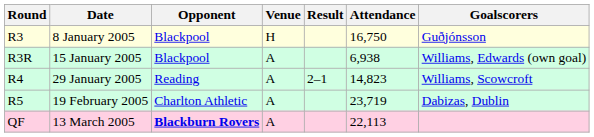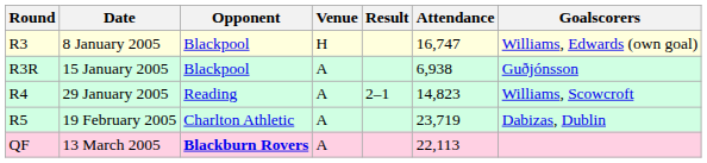 <table class="wikitable">
 <tr>
 <th>Round</th>
 <th>Date</th>
 <th>Opponent</th>
 <th>Venue</th>
 <th>Result</th>
 <th>Attendance</th>
 <th>Goalscorers</th>
 </tr>
 <tr style="background-color: #ffffdd;">
 <td>R3</td>
 <td>8 January 2005</td>
 <td><a href='#'>Blackpool</a></td>
 <td>H</td>
 <td></td>
-<td>16,750</td>
-<td><a href='#'>Guðjónsson</a></td>
+<td>16,747</td>
+<td><a href='#'>Williams</a>, <a href='#'>Edwards</a> (own goal)</td>
 </tr>
 <tr style="background-color: #d0ffe3;">
 <td>R3R</td>
 <td>15 January 2005</td>
 <td><a href='#'>Blackpool</a></td>
 <td>A</td>
 <td></td>
 <td>6,938</td>
-<td><a href='#'>Williams</a>, <a href='#'>Edwards</a> (own goal)</td>
+<td><a href='#'>Guðjónsson</a></td>
 </tr>
 <tr style="background-color: #d0ffe3;">
 <td>R4</td>
 <td>29 January 2005</td>
 <td><a href='#'>Reading</a></td>
 <td>A</td>
 <td>2–1</td>
 <td>14,823</td>
 <td><a href='#'>Williams</a>, <a href='#'>Scowcroft</a></td>
 </tr>
 <tr style="background-color: #d0ffe3;">
 <td>R5</td>
 <td>19 February 2005</td>
 <td><a href='#'>Charlton Athletic</a></td>
 <td>A</td>
 <td></td>
 <td>23,719</td>
 <td><a href='#'>Dabizas</a>, <a href='#'>Dublin</a></td>
 </tr>
 <tr style="background-color: #ffd0e3;">
 <td>QF</td>
 <td>13 March 2005</td>
 <td><strong><a href='#'>Blackburn Rovers</a></strong></td>
 <td>A</td>
 <td></td>
 <td>22,113</td>
 <td></td>
 </tr>
 </table>
